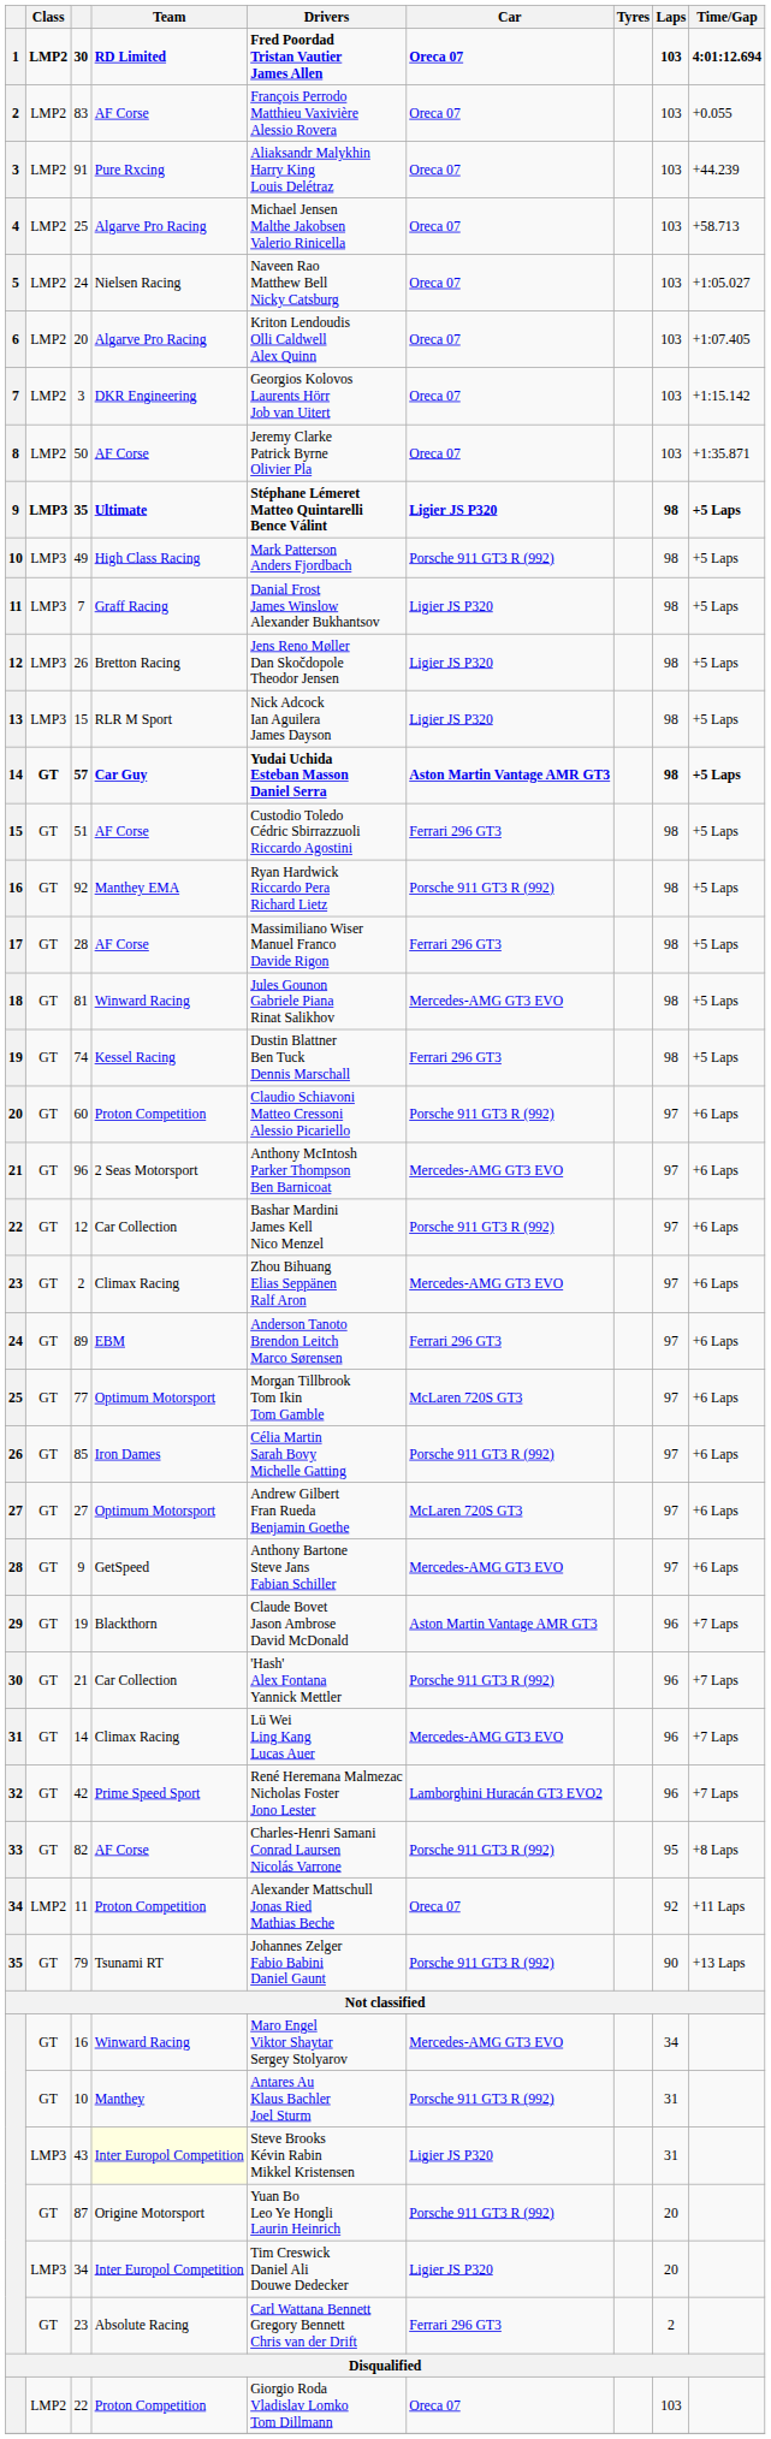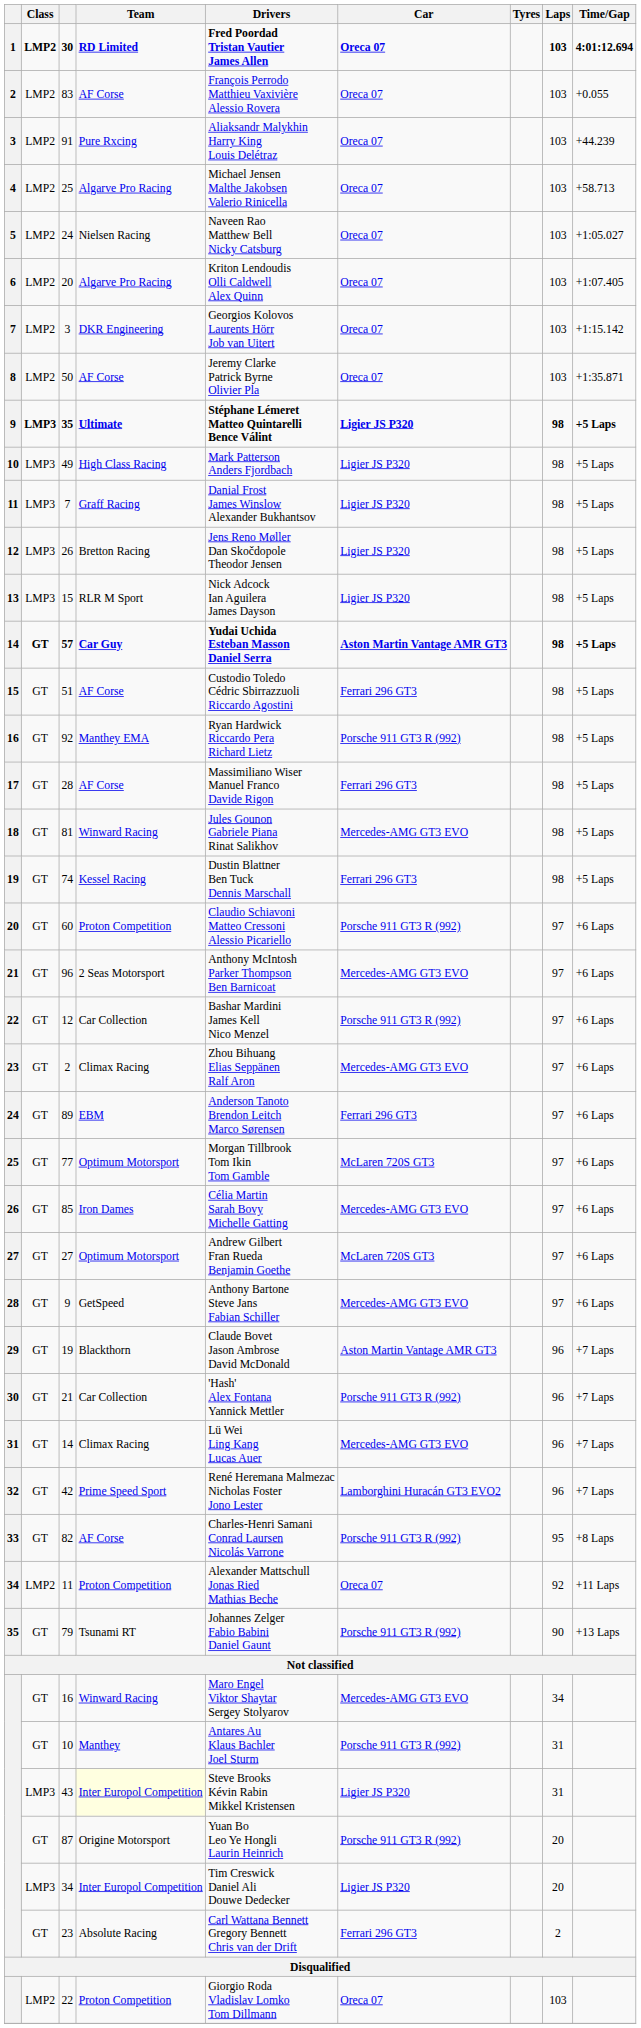 <table class="wikitable" style="font-size:95%;">
 <tr>
 <th></th>
 <th>Class</th>
 <th></th>
 <th>Team</th>
 <th>Drivers</th>
 <th>Car</th>
 <th>Tyres</th>
 <th>Laps</th>
 <th>Time/Gap</th>
 </tr>
 <tr style="font-weight: bold;">
 <th>1</th>
 <td align="center">LMP2</td>
 <td align="center">30</td>
 <td> <a href='#'>RD Limited</a></td>
 <td> Fred Poordad<br> <a href='#'>Tristan Vautier</a><br> <a href='#'>James Allen</a></td>
 <td><a href='#'>Oreca 07</a></td>
 <td align="center"></td>
 <td align="center">103</td>
 <td align="center">4:01:12.694</td>
 </tr>
 <tr>
 <th>2</th>
 <td align="center">LMP2</td>
 <td align="center">83</td>
 <td> <a href='#'>AF Corse</a></td>
 <td> <a href='#'>François Perrodo</a><br> <a href='#'>Matthieu Vaxivière</a><br> <a href='#'>Alessio Rovera</a></td>
 <td><a href='#'>Oreca 07</a></td>
 <td align="center"></td>
 <td align="center">103</td>
 <td>+0.055</td>
 </tr>
 <tr>
 <th>3</th>
 <td align="center">LMP2</td>
 <td align="center">91</td>
 <td> <a href='#'>Pure Rxcing</a></td>
 <td> <a href='#'>Aliaksandr Malykhin</a><br> <a href='#'>Harry King</a><br> <a href='#'>Louis Delétraz</a></td>
 <td><a href='#'>Oreca 07</a></td>
 <td align="center"></td>
 <td align="center">103</td>
 <td>+44.239</td>
 </tr>
 <tr>
 <th>4</th>
 <td align="center">LMP2</td>
 <td align="center">25</td>
 <td> <a href='#'>Algarve Pro Racing</a></td>
 <td> Michael Jensen<br> <a href='#'>Malthe Jakobsen</a><br> <a href='#'>Valerio Rinicella</a></td>
 <td><a href='#'>Oreca 07</a></td>
 <td align="center"></td>
 <td align="center">103</td>
 <td>+58.713</td>
 </tr>
 <tr>
 <th>5</th>
 <td align="center">LMP2</td>
 <td align="center">24</td>
 <td> Nielsen Racing</td>
 <td> Naveen Rao<br> Matthew Bell<br> <a href='#'>Nicky Catsburg</a></td>
 <td><a href='#'>Oreca 07</a></td>
 <td align="center"></td>
 <td align="center">103</td>
 <td>+1:05.027</td>
 </tr>
 <tr>
 <th>6</th>
 <td align="center">LMP2</td>
 <td align="center">20</td>
 <td> <a href='#'>Algarve Pro Racing</a></td>
 <td> Kriton Lendoudis<br> <a href='#'>Olli Caldwell</a><br> <a href='#'>Alex Quinn</a></td>
 <td><a href='#'>Oreca 07</a></td>
 <td align="center"></td>
 <td align="center">103</td>
 <td>+1:07.405</td>
 </tr>
 <tr>
 <th>7</th>
 <td align="center">LMP2</td>
 <td align="center">3</td>
 <td> <a href='#'>DKR Engineering</a></td>
 <td> Georgios Kolovos<br> <a href='#'>Laurents Hörr</a><br> <a href='#'>Job van Uitert</a></td>
 <td><a href='#'>Oreca 07</a></td>
 <td align="center"></td>
 <td align="center">103</td>
 <td>+1:15.142</td>
 </tr>
 <tr>
 <th>8</th>
 <td align="center">LMP2</td>
 <td align="center">50</td>
 <td> <a href='#'>AF Corse</a></td>
 <td> Jeremy Clarke<br> Patrick Byrne<br> <a href='#'>Olivier Pla</a></td>
 <td><a href='#'>Oreca 07</a></td>
 <td align="center"></td>
 <td align="center">103</td>
 <td>+1:35.871</td>
 </tr>
 <tr style="font-weight: bold;">
 <th>9</th>
 <td align="center">LMP3</td>
 <td align="center">35</td>
 <td> <a href='#'>Ultimate</a></td>
 <td> Stéphane Lémeret<br> Matteo Quintarelli<br> Bence Válint</td>
 <td><a href='#'>Ligier JS P320</a></td>
 <td align="center"></td>
 <td align="center">98</td>
 <td>+5 Laps</td>
 </tr>
 <tr>
 <th>10</th>
 <td align="center">LMP3</td>
 <td align="center">49</td>
 <td> <a href='#'>High Class Racing</a></td>
 <td> <a href='#'>Mark Patterson</a><br> <a href='#'>Anders Fjordbach</a></td>
-<td><a href='#'>Porsche 911 GT3 R (992)</a></td>
+<td><a href='#'>Ligier JS P320</a></td>
 <td align="center"></td>
 <td align="center">98</td>
 <td>+5 Laps</td>
 </tr>
 <tr>
 <th>11</th>
 <td align="center">LMP3</td>
 <td align="center">7</td>
 <td> <a href='#'>Graff Racing</a></td>
 <td> <a href='#'>Danial Frost</a><br> <a href='#'>James Winslow</a><br> Alexander Bukhantsov</td>
 <td><a href='#'>Ligier JS P320</a></td>
 <td align="center"></td>
 <td align="center">98</td>
 <td>+5 Laps</td>
 </tr>
 <tr>
 <th>12</th>
 <td align="center">LMP3</td>
 <td align="center">26</td>
 <td> Bretton Racing</td>
 <td> <a href='#'>Jens Reno Møller</a><br> Dan Skočdopole<br> Theodor Jensen</td>
 <td><a href='#'>Ligier JS P320</a></td>
 <td align="center"></td>
 <td align="center">98</td>
 <td>+5 Laps</td>
 </tr>
 <tr>
 <th>13</th>
 <td align="center">LMP3</td>
 <td align="center">15</td>
 <td> RLR M Sport</td>
 <td> Nick Adcock<br> Ian Aguilera<br> James Dayson</td>
 <td><a href='#'>Ligier JS P320</a></td>
 <td align="center"></td>
 <td align="center">98</td>
 <td>+5 Laps</td>
 </tr>
 <tr style="font-weight: bold;">
 <th>14</th>
 <td align="center">GT</td>
 <td align="center">57</td>
 <td> <a href='#'>Car Guy</a></td>
 <td> Yudai Uchida<br> <a href='#'>Esteban Masson</a><br> <a href='#'>Daniel Serra</a></td>
 <td><a href='#'>Aston Martin Vantage AMR GT3</a></td>
 <td align="center"></td>
 <td align="center">98</td>
 <td>+5 Laps</td>
 </tr>
 <tr>
 <th>15</th>
 <td align="center">GT</td>
 <td align="center">51</td>
 <td> <a href='#'>AF Corse</a></td>
 <td> Custodio Toledo<br> Cédric Sbirrazzuoli<br> <a href='#'>Riccardo Agostini</a></td>
 <td><a href='#'>Ferrari 296 GT3</a></td>
 <td align="center"></td>
 <td align="center">98</td>
 <td>+5 Laps</td>
 </tr>
 <tr>
 <th>16</th>
 <td align="center">GT</td>
 <td align="center">92</td>
 <td> <a href='#'>Manthey EMA</a></td>
 <td> Ryan Hardwick<br> <a href='#'>Riccardo Pera</a><br> <a href='#'>Richard Lietz</a></td>
 <td><a href='#'>Porsche 911 GT3 R (992)</a></td>
 <td align="center"></td>
 <td align="center">98</td>
 <td>+5 Laps</td>
 </tr>
 <tr>
 <th>17</th>
 <td align="center">GT</td>
 <td align="center">28</td>
 <td> <a href='#'>AF Corse</a></td>
 <td> Massimiliano Wiser<br> Manuel Franco<br> <a href='#'>Davide Rigon</a></td>
 <td><a href='#'>Ferrari 296 GT3</a></td>
 <td align="center"></td>
 <td align="center">98</td>
 <td>+5 Laps</td>
 </tr>
 <tr>
 <th>18</th>
 <td align="center">GT</td>
 <td align="center">81</td>
 <td> <a href='#'>Winward Racing</a></td>
 <td> <a href='#'>Jules Gounon</a><br> <a href='#'>Gabriele Piana</a><br> Rinat Salikhov</td>
 <td><a href='#'>Mercedes-AMG GT3 EVO</a></td>
 <td align="center"></td>
 <td align="center">98</td>
 <td>+5 Laps</td>
 </tr>
 <tr>
 <th>19</th>
 <td align="center">GT</td>
 <td align="center">74</td>
 <td> <a href='#'>Kessel Racing</a></td>
 <td> Dustin Blattner<br> Ben Tuck<br> <a href='#'>Dennis Marschall</a></td>
 <td><a href='#'>Ferrari 296 GT3</a></td>
 <td align="center"></td>
 <td align="center">98</td>
 <td>+5 Laps</td>
 </tr>
 <tr>
 <th>20</th>
 <td align="center">GT</td>
 <td align="center">60</td>
 <td> <a href='#'>Proton Competition</a></td>
 <td> <a href='#'>Claudio Schiavoni</a><br> <a href='#'>Matteo Cressoni</a><br> <a href='#'>Alessio Picariello</a></td>
 <td><a href='#'>Porsche 911 GT3 R (992)</a></td>
 <td align="center"></td>
 <td align="center">97</td>
 <td>+6 Laps</td>
 </tr>
 <tr>
 <th>21</th>
 <td align="center">GT</td>
 <td align="center">96</td>
 <td> 2 Seas Motorsport</td>
 <td> Anthony McIntosh<br> <a href='#'>Parker Thompson</a><br> <a href='#'>Ben Barnicoat</a></td>
 <td><a href='#'>Mercedes-AMG GT3 EVO</a></td>
 <td align="center"></td>
 <td align="center">97</td>
 <td>+6 Laps</td>
 </tr>
 <tr>
 <th>22</th>
 <td align="center">GT</td>
 <td align="center">12</td>
 <td> Car Collection</td>
 <td> Bashar Mardini<br> James Kell<br> Nico Menzel</td>
 <td><a href='#'>Porsche 911 GT3 R (992)</a></td>
 <td align="center"></td>
 <td align="center">97</td>
 <td>+6 Laps</td>
 </tr>
 <tr>
 <th>23</th>
 <td align="center">GT</td>
 <td align="center">2</td>
 <td> Climax Racing</td>
 <td> Zhou Bihuang<br> <a href='#'>Elias Seppänen</a><br> <a href='#'>Ralf Aron</a></td>
 <td><a href='#'>Mercedes-AMG GT3 EVO</a></td>
 <td align="center"></td>
 <td align="center">97</td>
 <td>+6 Laps</td>
 </tr>
 <tr>
 <th>24</th>
 <td align="center">GT</td>
 <td align="center">89</td>
 <td> <a href='#'>EBM</a></td>
 <td> <a href='#'>Anderson Tanoto</a><br> <a href='#'>Brendon Leitch</a><br> <a href='#'>Marco Sørensen</a></td>
 <td><a href='#'>Ferrari 296 GT3</a></td>
 <td align="center"></td>
 <td align="center">97</td>
 <td>+6 Laps</td>
 </tr>
 <tr>
 <th>25</th>
 <td align="center">GT</td>
 <td align="center">77</td>
 <td> <a href='#'>Optimum Motorsport</a></td>
 <td> Morgan Tillbrook<br> Tom Ikin<br> <a href='#'>Tom Gamble</a></td>
 <td><a href='#'>McLaren 720S GT3</a></td>
 <td align="center"></td>
 <td align="center">97</td>
 <td>+6 Laps</td>
 </tr>
 <tr>
 <th>26</th>
 <td align="center">GT</td>
 <td align="center">85</td>
 <td> <a href='#'>Iron Dames</a></td>
 <td> <a href='#'>Célia Martin</a><br> <a href='#'>Sarah Bovy</a><br> <a href='#'>Michelle Gatting</a></td>
-<td><a href='#'>Porsche 911 GT3 R (992)</a></td>
+<td><a href='#'>Mercedes-AMG GT3 EVO</a></td>
 <td align="center"></td>
 <td align="center">97</td>
 <td>+6 Laps</td>
 </tr>
 <tr>
 <th>27</th>
 <td align="center">GT</td>
 <td align="center">27</td>
 <td> <a href='#'>Optimum Motorsport</a></td>
 <td> Andrew Gilbert<br> Fran Rueda<br> <a href='#'>Benjamin Goethe</a></td>
 <td><a href='#'>McLaren 720S GT3</a></td>
 <td align="center"></td>
 <td align="center">97</td>
 <td>+6 Laps</td>
 </tr>
 <tr>
 <th>28</th>
 <td align="center">GT</td>
 <td align="center">9</td>
 <td> GetSpeed</td>
 <td> Anthony Bartone<br> Steve Jans<br> <a href='#'>Fabian Schiller</a></td>
 <td><a href='#'>Mercedes-AMG GT3 EVO</a></td>
 <td align="center"></td>
 <td align="center">97</td>
 <td>+6 Laps</td>
 </tr>
 <tr>
 <th>29</th>
 <td align="center">GT</td>
 <td align="center">19</td>
 <td> Blackthorn</td>
 <td> Claude Bovet<br> Jason Ambrose<br> David McDonald</td>
 <td><a href='#'>Aston Martin Vantage AMR GT3</a></td>
 <td align="center"></td>
 <td align="center">96</td>
 <td>+7 Laps</td>
 </tr>
 <tr>
 <th>30</th>
 <td align="center">GT</td>
 <td align="center">21</td>
 <td> Car Collection</td>
 <td> 'Hash'<br> <a href='#'>Alex Fontana</a><br> Yannick Mettler</td>
 <td><a href='#'>Porsche 911 GT3 R (992)</a></td>
 <td align="center"></td>
 <td align="center">96</td>
 <td>+7 Laps</td>
 </tr>
 <tr>
 <th>31</th>
 <td align="center">GT</td>
 <td align="center">14</td>
 <td> Climax Racing</td>
 <td> Lü Wei<br> <a href='#'>Ling Kang</a><br> <a href='#'>Lucas Auer</a></td>
 <td><a href='#'>Mercedes-AMG GT3 EVO</a></td>
 <td align="center"></td>
 <td align="center">96</td>
 <td>+7 Laps</td>
 </tr>
 <tr>
 <th>32</th>
 <td align="center">GT</td>
 <td align="center">42</td>
 <td> <a href='#'>Prime Speed Sport</a></td>
 <td> René Heremana Malmezac<br> Nicholas Foster<br> <a href='#'>Jono Lester</a></td>
 <td><a href='#'>Lamborghini Huracán GT3 EVO2</a></td>
 <td align="center"></td>
 <td align="center">96</td>
 <td>+7 Laps</td>
 </tr>
 <tr>
 <th>33</th>
 <td align="center">GT</td>
 <td align="center">82</td>
 <td> <a href='#'>AF Corse</a></td>
 <td> Charles-Henri Samani<br> <a href='#'>Conrad Laursen</a><br> <a href='#'>Nicolás Varrone</a></td>
 <td><a href='#'>Porsche 911 GT3 R (992)</a></td>
 <td align="center"></td>
 <td align="center">95</td>
 <td>+8 Laps</td>
 </tr>
 <tr>
 <th>34</th>
 <td align="center">LMP2</td>
 <td align="center">11</td>
 <td> <a href='#'>Proton Competition</a></td>
 <td> Alexander Mattschull<br> <a href='#'>Jonas Ried</a><br> <a href='#'>Mathias Beche</a></td>
 <td><a href='#'>Oreca 07</a></td>
 <td align="center"></td>
 <td align="center">92</td>
 <td>+11 Laps</td>
 </tr>
 <tr>
 <th>35</th>
 <td align="center">GT</td>
 <td align="center">79</td>
 <td> Tsunami RT</td>
 <td> Johannes Zelger<br> <a href='#'>Fabio Babini</a><br> <a href='#'>Daniel Gaunt</a></td>
 <td><a href='#'>Porsche 911 GT3 R (992)</a></td>
 <td align="center"></td>
 <td align="center">90</td>
 <td>+13 Laps</td>
 </tr>
 <tr>
 <th colspan="9">Not classified</th>
 </tr>
 <tr>
 <th rowspan="6"></th>
 <td align="center">GT</td>
 <td align="center">16</td>
 <td> <a href='#'>Winward Racing</a></td>
 <td> <a href='#'>Maro Engel</a><br> <a href='#'>Viktor Shaytar</a><br> Sergey Stolyarov</td>
 <td><a href='#'>Mercedes-AMG GT3 EVO</a></td>
 <td align="center"></td>
 <td align="center">34</td>
 <td></td>
 </tr>
 <tr>
 <td align="center">GT</td>
 <td align="center">10</td>
 <td> <a href='#'>Manthey</a></td>
 <td> <a href='#'>Antares Au</a><br> <a href='#'>Klaus Bachler</a><br> <a href='#'>Joel Sturm</a></td>
 <td><a href='#'>Porsche 911 GT3 R (992)</a></td>
 <td align="center"></td>
 <td align="center">31</td>
 <td></td>
 </tr>
 <tr>
 <td align="center">LMP3</td>
 <td align="center">43</td>
 <td style="background: lightyellow;"> <a href='#'>Inter Europol Competition</a></td>
 <td> Steve Brooks<br> Kévin Rabin<br> Mikkel Kristensen</td>
 <td><a href='#'>Ligier JS P320</a></td>
 <td align="center"></td>
 <td align="center">31</td>
 <td></td>
 </tr>
 <tr>
 <td align="center">GT</td>
 <td align="center">87</td>
 <td> Origine Motorsport</td>
 <td> Yuan Bo<br> Leo Ye Hongli<br> <a href='#'>Laurin Heinrich</a></td>
 <td><a href='#'>Porsche 911 GT3 R (992)</a></td>
 <td align="center"></td>
 <td align="center">20</td>
 <td></td>
 </tr>
 <tr>
 <td align="center">LMP3</td>
 <td align="center">34</td>
 <td> <a href='#'>Inter Europol Competition</a></td>
 <td> Tim Creswick<br> Daniel Ali<br> Douwe Dedecker</td>
 <td><a href='#'>Ligier JS P320</a></td>
 <td align="center"></td>
 <td align="center">20</td>
 <td></td>
 </tr>
 <tr>
 <td align="center">GT</td>
 <td align="center">23</td>
 <td> Absolute Racing</td>
 <td> <a href='#'>Carl Wattana Bennett</a><br> Gregory Bennett<br> <a href='#'>Chris van der Drift</a></td>
 <td><a href='#'>Ferrari 296 GT3</a></td>
 <td align="center"></td>
 <td align="center">2</td>
 <td></td>
 </tr>
 <tr>
 <th colspan="9">Disqualified</th>
 </tr>
 <tr>
 <th></th>
 <td align="center">LMP2</td>
 <td align="center">22</td>
 <td> <a href='#'>Proton Competition</a></td>
 <td> Giorgio Roda<br> <a href='#'>Vladislav Lomko</a><br> <a href='#'>Tom Dillmann</a></td>
 <td><a href='#'>Oreca 07</a></td>
 <td align="center"></td>
 <td align="center">103</td>
 <td></td>
 </tr>
 <tr>
 </tr>
 </table>
